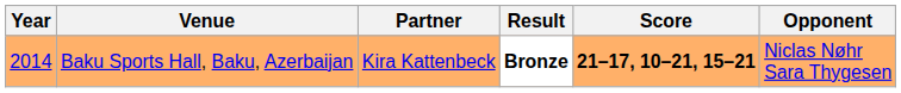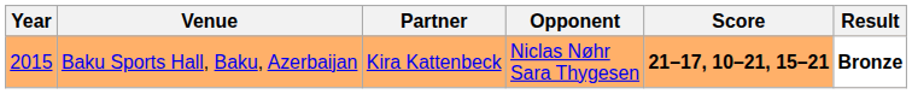 <table class="sortable wikitable" style="font-size: 90%;">
 <tr>
 <th>Year</th>
 <th>Venue</th>
 <th>Partner</th>
+<th>Opponent</th>
+<th>Score</th>
 <th>Result</th>
-<th>Score</th>
-<th>Opponent</th>
 </tr>
 <tr style="background:#FFB069">
-<td align="center"><a href='#'>2014</a></td>
+<td align="center"><a href='#'>2015</a></td>
 <td align="left"><a href='#'>Baku Sports Hall</a>, <a href='#'>Baku</a>, <a href='#'>Azerbaijan</a></td>
 <td align="left"> <a href='#'>Kira Kattenbeck</a></td>
+<td align="left"> <a href='#'>Niclas Nøhr</a> <br>  <a href='#'>Sara Thygesen</a></td>
+<td align="left"><strong>21–17, 10–21, 15–21</strong></td>
 <td style="text-align:left; background:white"> <strong>Bronze</strong></td>
-<td align="left"><strong>21–17, 10–21, 15–21</strong></td>
-<td align="left"> <a href='#'>Niclas Nøhr</a> <br>  <a href='#'>Sara Thygesen</a></td>
 </tr>
 </table>
